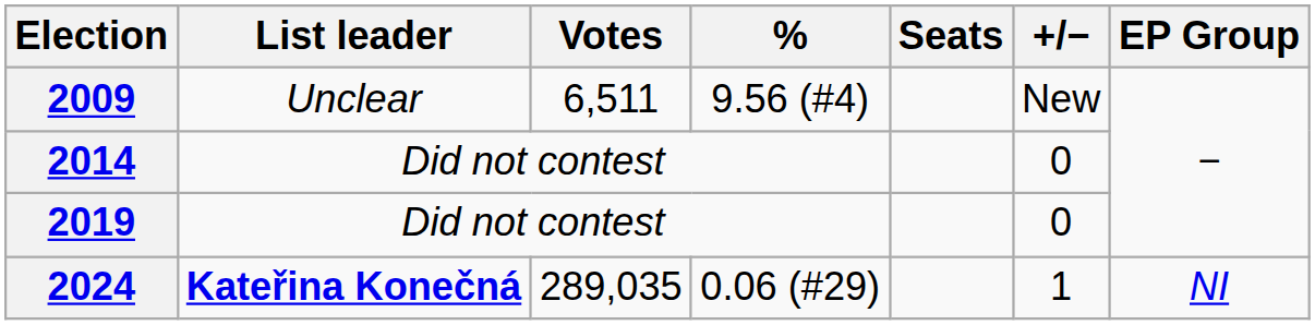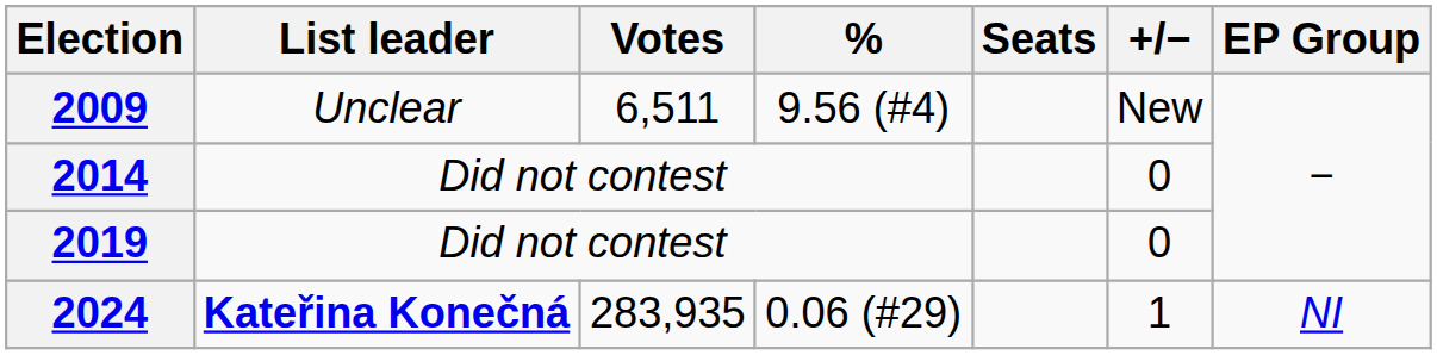 <table class="wikitable" style=text-align:center;font-size:100%;">
 <tr>
 <th>Election</th>
 <th>List leader</th>
 <th>Votes</th>
 <th>%</th>
 <th>Seats</th>
 <th>+/−</th>
 <th>EP Group</th>
 </tr>
 <tr>
 <th><a href='#'>2009</a></th>
 <td><em>Unclear</em></td>
 <td>6,511</td>
 <td>9.56 (#4)</td>
 <td></td>
 <td>New</td>
 <td rowspan=3>−</td>
 </tr>
 <tr>
 <th><a href='#'>2014</a></th>
 <td colspan=3><em>Did not contest</em></td>
 <td></td>
 <td> 0</td>
 </tr>
 <tr>
 <th><a href='#'>2019</a></th>
 <td colspan=3><em>Did not contest</em></td>
 <td></td>
 <td> 0</td>
 </tr>
 <tr>
 <th><a href='#'>2024</a></th>
 <td><strong><a href='#'>Kateřina Konečná</a></strong></td>
-<td>289,035</td>
+<td>283,935</td>
 <td>0.06 (#29)</td>
 <td></td>
 <td> 1</td>
 <td><em><a href='#'>NI</a></em></td>
 </tr>
 </table>
